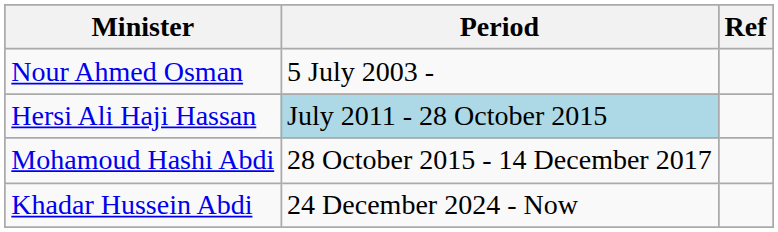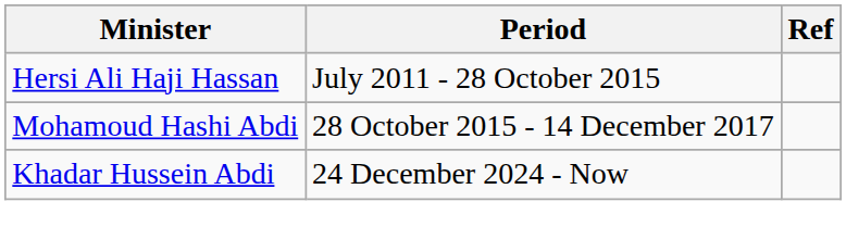 <table class="wikitable">
 <tr>
 <th>Minister</th>
 <th>Period</th>
 <th>Ref</th>
 </tr>
 <tr>
-<td><a href='#'>Nour Ahmed Osman</a></td>
-<td>5 July 2003 -</td>
-<td></td>
-</tr>
-<tr>
 <td><a href='#'>Hersi Ali Haji Hassan</a></td>
-<td style="background: lightblue;">July 2011 - 28 October 2015</td>
+<td>July 2011 - 28 October 2015</td>
 <td></td>
 </tr>
 <tr>
 <td><a href='#'>Mohamoud Hashi Abdi</a></td>
 <td>28 October 2015 - 14 December 2017</td>
 <td></td>
 </tr>
 <tr>
 <td><a href='#'>Khadar Hussein Abdi</a></td>
 <td>24 December 2024 - Now</td>
 </tr>
 </table>
